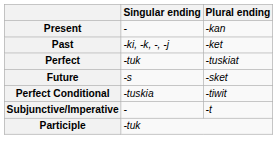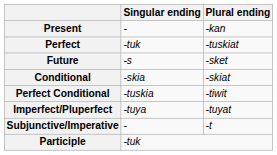 <table class="wikitable" style="margin: 1em auto 1em auto">
 <tr>
 <th align="center"></th>
 <th align="center">Singular ending</th>
 <th align="center">Plural ending</th>
 </tr>
 <tr>
 <th>Present</th>
 <td><em>-</em></td>
 <td><em>-kan</em></td>
 </tr>
 <tr>
-<th>Past</th>
-<td><em>-ki, -k, -, -j</em></td>
-<td><em>-ket</em></td>
-</tr>
-<tr>
 <th>Perfect</th>
 <td><em>-tuk</em></td>
 <td><em>-tuskiat</em></td>
 </tr>
 <tr>
 <th>Future</th>
 <td><em>-s</em></td>
 <td><em>-sket</em></td>
 </tr>
 <tr>
+<th>Conditional</th>
+<td><em>-skia</em></td>
+<td><em>-skiat</em></td>
+</tr>
+<tr>
 <th>Perfect Conditional</th>
 <td><em>-tuskia</em></td>
 <td><em>-tiwit</em></td>
+</tr>
+<tr>
+<th>Imperfect/Pluperfect</th>
+<td><em>-tuya</em></td>
+<td><em>-tuyat</em></td>
 </tr>
 <tr>
 <th>Subjunctive/Imperative</th>
 <td><em>-</em></td>
 <td><em>-t</em></td>
 </tr>
 <tr>
 <th>Participle</th>
 <td colspan=2><em>-tuk</em></td>
 </tr>
 </table>
